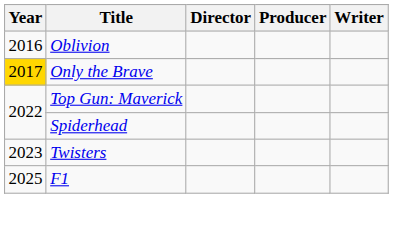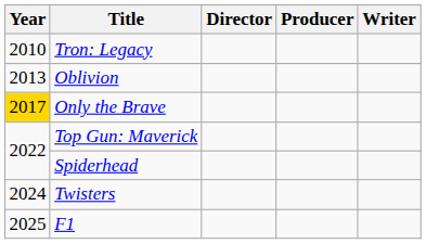 <table Class="wikitable">
 <tr>
 <th>Year</th>
 <th>Title</th>
 <th>Director</th>
 <th>Producer</th>
 <th>Writer</th>
 </tr>
 <tr>
-<td>2016</td>
+<td>2010</td>
+<td><em><a href='#'>Tron: Legacy</a></em></td>
+<td></td>
+<td></td>
+<td></td>
+</tr>
+<tr>
+<td>2013</td>
 <td><em><a href='#'>Oblivion</a></em></td>
 <td></td>
 <td></td>
 <td></td>
 </tr>
 <tr>
 <td style="background: gold;">2017</td>
 <td><em><a href='#'>Only the Brave</a></em></td>
 <td></td>
 <td></td>
 <td></td>
 </tr>
 <tr>
 <td rowspan=2>2022</td>
 <td><em><a href='#'>Top Gun: Maverick</a></em></td>
 <td></td>
 <td></td>
 <td></td>
 </tr>
 <tr>
 <td><em><a href='#'>Spiderhead</a></em></td>
 <td></td>
 <td></td>
 <td></td>
 </tr>
 <tr>
-<td>2023</td>
+<td>2024</td>
 <td><em><a href='#'>Twisters</a></em></td>
 <td></td>
 <td></td>
 <td></td>
 </tr>
 <tr>
 <td>2025</td>
 <td><em><a href='#'>F1</a></em></td>
 <td></td>
 <td></td>
 <td></td>
 </tr>
 </table>
